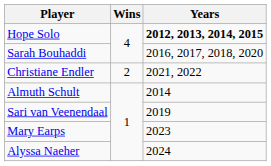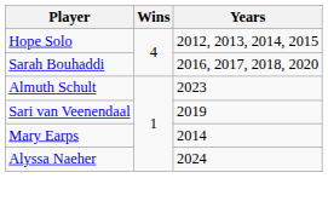 <table class="wikitable sortable">
 <tr>
 <th>Player</th>
 <th>Wins</th>
 <th>Years</th>
 </tr>
 <tr>
 <td> <a href='#'>Hope Solo</a></td>
 <td rowspan="2" align="center">4</td>
-<td><strong>2012, 2013, 2014, 2015</strong></td>
+<td>2012, 2013, 2014, 2015</td>
 </tr>
 <tr>
 <td> <a href='#'>Sarah Bouhaddi</a></td>
 <td>2016, 2017, 2018, 2020</td>
 </tr>
 <tr>
-<td> <a href='#'>Christiane Endler</a></td>
-<td align="center">2</td>
-<td>2021, 2022</td>
-</tr>
-<tr>
 <td> <a href='#'>Almuth Schult</a></td>
 <td rowspan="4" align="center">1</td>
-<td>2014</td>
+<td>2023</td>
 </tr>
 <tr>
 <td> <a href='#'>Sari van Veenendaal</a></td>
 <td>2019</td>
 </tr>
 <tr>
 <td> <a href='#'>Mary Earps</a></td>
-<td>2023</td>
+<td>2014</td>
 </tr>
 <tr>
 <td> <a href='#'>Alyssa Naeher</a></td>
 <td>2024</td>
 </tr>
 </table>
